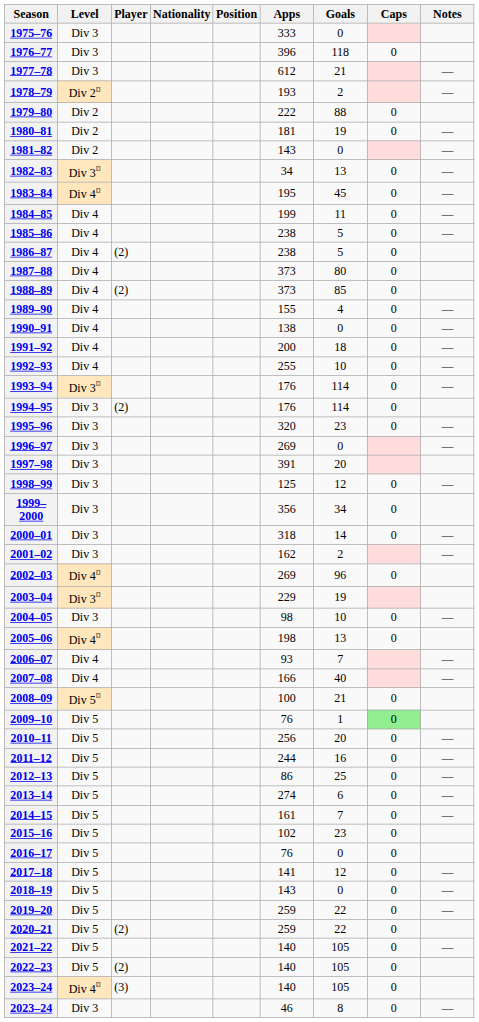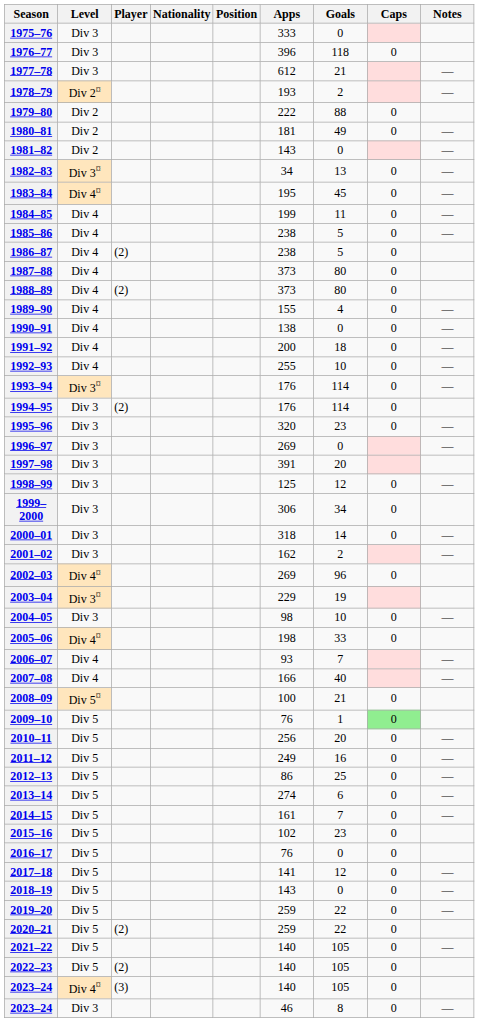 <table class="wikitable sortable plainrowheaders" style="text-align:center;">
 <tr>
 <th scope="col" style="width:4em;">Season</th>
 <th scope="col" style="width:4em;">Level</th>
 <th scope="col">Player</th>
 <th scope="col">Nationality</th>
 <th scope="col">Position</th>
 <th scope="col" style="width:4em;">Apps</th>
 <th scope="col" style="width:4em;">Goals</th>
 <th scope="col" style="width:4em;">Caps</th>
 <th scope="col" style="width:4em;" class="unsortable">Notes</th>
 </tr>
 <tr>
 <th scope="row" style="text-align:center;"><a href='#'>1975–76</a></th>
 <td>Div 3</td>
 <td align="left"></td>
 <td align="left"></td>
 <td align="left"></td>
 <td>333</td>
 <td>0</td>
 <td bgcolor="#FFDDDD"></td>
 <td></td>
 </tr>
 <tr>
 <th scope="row" style="text-align:center;"><a href='#'>1976–77</a></th>
 <td>Div 3</td>
 <td align="left"></td>
 <td align="left"></td>
 <td align="left"></td>
 <td>396</td>
 <td>118</td>
 <td>0</td>
 <td></td>
 </tr>
 <tr>
 <th scope="row" style="text-align:center;"><a href='#'>1977–78</a></th>
 <td>Div 3</td>
 <td align="left"></td>
 <td align="left"></td>
 <td align="left"></td>
 <td>612</td>
 <td>21</td>
 <td bgcolor="#FFDDDD"></td>
 <td>—</td>
 </tr>
 <tr>
 <th scope="row" style="text-align:center;"><a href='#'>1978–79</a></th>
 <td bgcolor="#FFE6BD">Div 2<sup>¤</sup></td>
 <td align="left"></td>
 <td align="left"></td>
 <td align="left"></td>
 <td>193</td>
 <td>2</td>
 <td bgcolor="#FFDDDD"></td>
 <td>—</td>
 </tr>
 <tr>
 <th scope="row" style="text-align:center;"><a href='#'>1979–80</a></th>
 <td>Div 2</td>
 <td align="left"></td>
 <td align="left"></td>
 <td align="left"></td>
 <td>222</td>
 <td>88</td>
 <td>0</td>
 <td></td>
 </tr>
 <tr>
 <th scope="row" style="text-align:center;"><a href='#'>1980–81</a></th>
 <td>Div 2</td>
 <td align="left"></td>
 <td align="left"></td>
 <td align="left"></td>
 <td>181</td>
-<td>19</td>
+<td>49</td>
 <td>0</td>
 <td>—</td>
 </tr>
 <tr>
 <th scope="row" style="text-align:center;"><a href='#'>1981–82</a></th>
 <td>Div 2</td>
 <td align="left"></td>
 <td align="left"></td>
 <td align="left"></td>
 <td>143</td>
 <td>0</td>
 <td bgcolor="#FFDDDD"></td>
 <td>—</td>
 </tr>
 <tr>
 <th scope="row" style="text-align:center;"><a href='#'>1982–83</a></th>
 <td bgcolor="#FFE6BD">Div 3<sup>¤</sup></td>
 <td align="left"></td>
 <td align="left"></td>
 <td align="left"></td>
 <td>34</td>
 <td>13</td>
 <td>0</td>
 <td>—</td>
 </tr>
 <tr>
 <th scope="row" style="text-align:center;"><a href='#'>1983–84</a></th>
 <td bgcolor="#FFE6BD">Div 4<sup>¤</sup></td>
 <td align="left"></td>
 <td align="left"></td>
 <td align="left"></td>
 <td>195</td>
 <td>45</td>
 <td>0</td>
 <td>—</td>
 </tr>
 <tr>
 <th scope="row" style="text-align:center;"><a href='#'>1984–85</a></th>
 <td>Div 4</td>
 <td align="left"></td>
 <td align="left"></td>
 <td align="left"></td>
 <td>199</td>
 <td>11</td>
 <td>0</td>
 <td>—</td>
 </tr>
 <tr>
 <th scope="row" style="text-align:center;"><a href='#'>1985–86</a></th>
 <td>Div 4</td>
 <td align="left"></td>
 <td align="left"></td>
 <td align="left"></td>
 <td>238</td>
 <td>5</td>
 <td>0</td>
 <td>—</td>
 </tr>
 <tr>
 <th scope="row" style="text-align:center;"><a href='#'>1986–87</a></th>
 <td>Div 4</td>
 <td align="left"> (2)</td>
 <td align="left"></td>
 <td align="left"></td>
 <td>238</td>
 <td>5</td>
 <td>0</td>
 <td></td>
 </tr>
 <tr>
 <th scope="row" style="text-align:center;"><a href='#'>1987–88</a></th>
 <td>Div 4</td>
 <td align="left"></td>
 <td align="left"></td>
 <td align="left"></td>
 <td>373</td>
 <td>80</td>
 <td>0</td>
 <td></td>
 </tr>
 <tr>
 <th scope="row" style="text-align:center;"><a href='#'>1988–89</a></th>
 <td>Div 4</td>
 <td align="left"> (2)</td>
 <td align="left"></td>
 <td align="left"></td>
 <td>373</td>
-<td>85</td>
+<td>80</td>
 <td>0</td>
 <td></td>
 </tr>
 <tr>
 <th scope="row" style="text-align:center;"><a href='#'>1989–90</a></th>
 <td>Div 4</td>
 <td align="left"></td>
 <td align="left"></td>
 <td align="left"></td>
 <td>155</td>
 <td>4</td>
 <td>0</td>
 <td>—</td>
 </tr>
 <tr>
 <th scope="row" style="text-align:center;"><a href='#'>1990–91</a></th>
 <td>Div 4</td>
 <td align="left"></td>
 <td align="left"></td>
 <td align="left"></td>
 <td>138</td>
 <td>0</td>
 <td>0</td>
 <td>—</td>
 </tr>
 <tr>
 <th scope="row" style="text-align:center;"><a href='#'>1991–92</a></th>
 <td>Div 4</td>
 <td align="left"></td>
 <td align="left"></td>
 <td align="left"></td>
 <td>200</td>
 <td>18</td>
 <td>0</td>
 <td>—</td>
 </tr>
 <tr>
 <th scope="row" style="text-align:center;"><a href='#'>1992–93</a></th>
 <td>Div 4</td>
 <td align="left"></td>
 <td align="left"></td>
 <td align="left"></td>
 <td>255</td>
 <td>10</td>
 <td>0</td>
 <td>—</td>
 </tr>
 <tr>
 <th scope="row" style="text-align:center;"><a href='#'>1993–94</a></th>
 <td bgcolor="#FFE6BD">Div 3<sup>¤</sup></td>
 <td align="left"></td>
 <td align="left"></td>
 <td align="left"></td>
 <td>176</td>
 <td>114</td>
 <td>0</td>
 <td>—</td>
 </tr>
 <tr>
 <th scope="row" style="text-align:center;"><a href='#'>1994–95</a></th>
 <td>Div 3</td>
 <td align="left"> (2)</td>
 <td align="left"></td>
 <td align="left"></td>
 <td>176</td>
 <td>114</td>
 <td>0</td>
 <td></td>
 </tr>
 <tr>
 <th scope="row" style="text-align:center;"><a href='#'>1995–96</a></th>
 <td>Div 3</td>
 <td align="left"></td>
 <td align="left"></td>
 <td align="left"></td>
 <td>320</td>
 <td>23</td>
 <td>0</td>
 <td>—</td>
 </tr>
 <tr>
 <th scope="row" style="text-align:center;"><a href='#'>1996–97</a></th>
 <td>Div 3</td>
 <td align="left"></td>
 <td align="left"></td>
 <td align="left"></td>
 <td>269</td>
 <td>0</td>
 <td bgcolor="#FFDDDD"></td>
 <td>—</td>
 </tr>
 <tr>
 <th scope="row" style="text-align:center;"><a href='#'>1997–98</a></th>
 <td>Div 3</td>
 <td align="left"></td>
 <td align="left"></td>
 <td align="left"></td>
 <td>391</td>
 <td>20</td>
 <td bgcolor="#FFDDDD"></td>
 <td></td>
 </tr>
 <tr>
 <th scope="row" style="text-align:center;"><a href='#'>1998–99</a></th>
 <td>Div 3</td>
 <td align="left"></td>
 <td align="left"></td>
 <td align="left"></td>
 <td>125</td>
 <td>12</td>
 <td>0</td>
 <td>—</td>
 </tr>
 <tr>
 <th scope="row" style="text-align:center;"><a href='#'>1999–2000</a></th>
 <td>Div 3</td>
 <td align="left"></td>
 <td align="left"></td>
 <td align="left"></td>
-<td>356</td>
+<td>306</td>
 <td>34</td>
 <td>0</td>
 <td></td>
 </tr>
 <tr>
 <th scope="row" style="text-align:center;"><a href='#'>2000–01</a></th>
 <td>Div 3</td>
 <td align="left"></td>
 <td align="left"></td>
 <td align="left"></td>
 <td>318</td>
 <td>14</td>
 <td>0</td>
 <td>—</td>
 </tr>
 <tr>
 <th scope="row" style="text-align:center;"><a href='#'>2001–02</a></th>
 <td>Div 3</td>
 <td align="left"></td>
 <td align="left"></td>
 <td align="left"></td>
 <td>162</td>
 <td>2</td>
 <td bgcolor="#FFDDDD"></td>
 <td>—</td>
 </tr>
 <tr>
 <th scope="row" style="text-align:center;"><a href='#'>2002–03</a></th>
 <td bgcolor="#FFE6BD">Div 4<sup>¤</sup></td>
 <td align="left"></td>
 <td align="left"></td>
 <td align="left"></td>
 <td>269</td>
 <td>96</td>
 <td>0</td>
 <td></td>
 </tr>
 <tr>
 <th scope="row" style="text-align:center;"><a href='#'>2003–04</a></th>
 <td bgcolor="#FFE6BD">Div 3<sup>¤</sup></td>
 <td align="left"></td>
 <td align="left"></td>
 <td align="left"></td>
 <td>229</td>
 <td>19</td>
 <td bgcolor="#FFDDDD"></td>
 <td></td>
 </tr>
 <tr>
 <th scope="row" style="text-align:center;"><a href='#'>2004–05</a></th>
 <td>Div 3</td>
 <td align="left"></td>
 <td align="left"></td>
 <td align="left"></td>
 <td>98</td>
 <td>10</td>
 <td>0</td>
 <td>—</td>
 </tr>
 <tr>
 <th scope="row" style="text-align:center;"><a href='#'>2005–06</a></th>
 <td bgcolor="#FFE6BD">Div 4<sup>¤</sup></td>
 <td align="left"></td>
 <td align="left"></td>
 <td align="left"></td>
 <td>198</td>
-<td>13</td>
+<td>33</td>
 <td>0</td>
 <td></td>
 </tr>
 <tr>
 <th scope="row" style="text-align:center;"><a href='#'>2006–07</a></th>
 <td>Div 4</td>
 <td align="left"></td>
 <td align="left"></td>
 <td align="left"></td>
 <td>93</td>
 <td>7</td>
 <td bgcolor="#FFDDDD"></td>
 <td>—</td>
 </tr>
 <tr>
 <th scope="row" style="text-align:center;"><a href='#'>2007–08</a></th>
 <td>Div 4</td>
 <td align="left"></td>
 <td align="left"></td>
 <td align="left"></td>
 <td>166</td>
 <td>40</td>
 <td bgcolor="#FFDDDD"></td>
 <td>—</td>
 </tr>
 <tr>
 <th scope="row" style="text-align:center;"><a href='#'>2008–09</a></th>
 <td bgcolor="#FFE6BD">Div 5<sup>¤</sup></td>
 <td align="left"></td>
 <td align="left"></td>
 <td align="left"></td>
 <td>100</td>
 <td>21</td>
 <td>0</td>
 <td></td>
 </tr>
 <tr>
 <th scope="row" style="text-align:center;"><a href='#'>2009–10</a></th>
 <td>Div 5</td>
 <td align="left"></td>
 <td align="left"></td>
 <td align="left"></td>
 <td>76</td>
 <td>1</td>
 <td style="background: lightgreen;">0</td>
 <td></td>
 </tr>
 <tr>
 <th scope="row" style="text-align:center;"><a href='#'>2010–11</a></th>
 <td>Div 5</td>
 <td align="left"></td>
 <td align="left"></td>
 <td align="left"></td>
 <td>256</td>
 <td>20</td>
 <td>0</td>
 <td>—</td>
 </tr>
 <tr>
 <th scope="row" style="text-align:center;"><a href='#'>2011–12</a></th>
 <td>Div 5</td>
 <td align="left"></td>
 <td align="left"></td>
 <td align="left"></td>
-<td>244</td>
+<td>249</td>
 <td>16</td>
 <td>0</td>
 <td>—</td>
 </tr>
 <tr>
 <th scope="row" style="text-align:center;"><a href='#'>2012–13</a></th>
 <td>Div 5</td>
 <td align="left"></td>
 <td align="left"></td>
 <td align="left"></td>
 <td>86</td>
 <td>25</td>
 <td>0</td>
 <td>—</td>
 </tr>
 <tr>
 <th scope="row" style="text-align:center;"><a href='#'>2013–14</a></th>
 <td>Div 5</td>
 <td align="left"></td>
 <td align="left"></td>
 <td align="left"></td>
 <td>274</td>
 <td>6</td>
 <td>0</td>
 <td>—</td>
 </tr>
 <tr>
 <th scope="row" style="text-align:center;"><a href='#'>2014–15</a></th>
 <td>Div 5</td>
 <td align="left"></td>
 <td align="left"></td>
 <td align="left"></td>
 <td>161</td>
 <td>7</td>
 <td>0</td>
 <td>—</td>
 </tr>
 <tr>
 <th scope="row" style="text-align:center;"><a href='#'>2015–16</a></th>
 <td>Div 5</td>
 <td align="left"></td>
 <td align="left"></td>
 <td align="left"></td>
 <td>102</td>
 <td>23</td>
 <td>0</td>
 <td></td>
 </tr>
 <tr>
 <th scope="row" style="text-align:center;"><a href='#'>2016–17</a></th>
 <td>Div 5</td>
 <td align="left"></td>
 <td align="left"></td>
 <td align="left"></td>
 <td>76</td>
 <td>0</td>
 <td>0</td>
 <td></td>
 </tr>
 <tr>
 <th scope="row" style="text-align:center;"><a href='#'>2017–18</a></th>
 <td>Div 5</td>
 <td align="left"></td>
 <td align="left"></td>
 <td align="left"></td>
 <td>141</td>
 <td>12</td>
 <td>0</td>
 <td>—</td>
 </tr>
 <tr>
 <th scope="row" style="text-align:center;"><a href='#'>2018–19</a></th>
 <td>Div 5</td>
 <td align="left"></td>
 <td align="left"></td>
 <td align="left"></td>
 <td>143</td>
 <td>0</td>
 <td>0</td>
 <td>—</td>
 </tr>
 <tr>
 <th scope="row" style="text-align:center;"><a href='#'>2019–20</a></th>
 <td>Div 5</td>
 <td align="left"></td>
 <td align="left"></td>
 <td align="left"></td>
 <td>259</td>
 <td>22</td>
 <td>0</td>
 <td>—</td>
 </tr>
 <tr>
 <th scope="row" style="text-align:center;"><a href='#'>2020–21</a></th>
 <td>Div 5</td>
 <td align="left"> (2)</td>
 <td align="left"></td>
 <td align="left"></td>
 <td>259</td>
 <td>22</td>
 <td>0</td>
 <td></td>
 </tr>
 <tr>
 <th scope="row" style="text-align:center;"><a href='#'>2021–22</a></th>
 <td>Div 5</td>
 <td align="left"><strong></strong></td>
 <td align="left"></td>
 <td align="left"></td>
 <td>140</td>
 <td>105</td>
 <td>0</td>
 <td>—</td>
 </tr>
 <tr>
 <th scope="row" style="text-align:center;"><a href='#'>2022–23</a></th>
 <td>Div 5</td>
 <td align="left"><strong></strong> (2)</td>
 <td align="left"></td>
 <td align="left"></td>
 <td>140</td>
 <td>105</td>
 <td>0</td>
 <td></td>
 </tr>
 <tr>
 <th scope="row" style="text-align:center;"><a href='#'>2023–24</a></th>
 <td bgcolor="#FFE6BD">Div 4<sup>¤</sup></td>
 <td align="left"><strong></strong> (3)</td>
 <td align="left"></td>
 <td align="left"></td>
 <td>140</td>
 <td>105</td>
 <td>0</td>
 <td></td>
 </tr>
 <tr>
 <th scope="row" style="text-align:center;"><a href='#'>2023–24</a></th>
 <td>Div 3</td>
 <td align="left"></td>
 <td align="left"></td>
 <td align="left"></td>
 <td>46</td>
 <td>8</td>
 <td>0</td>
 <td>—</td>
 </tr>
 </table>
